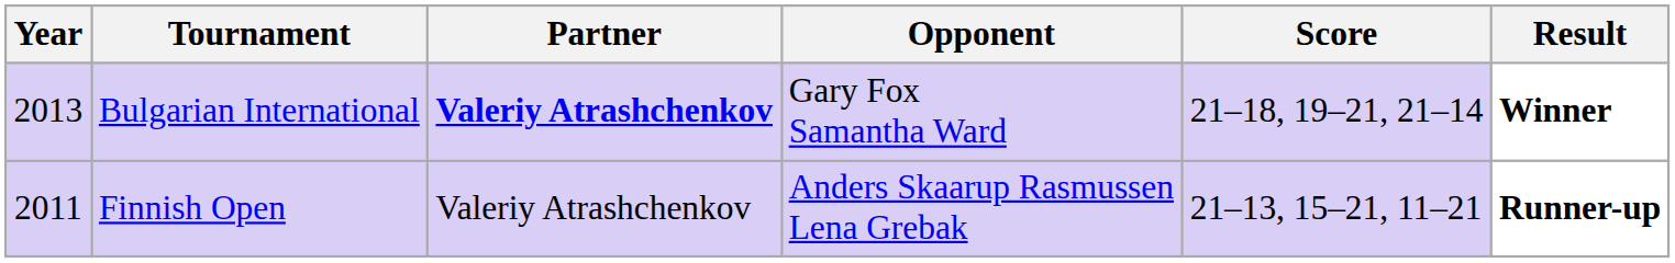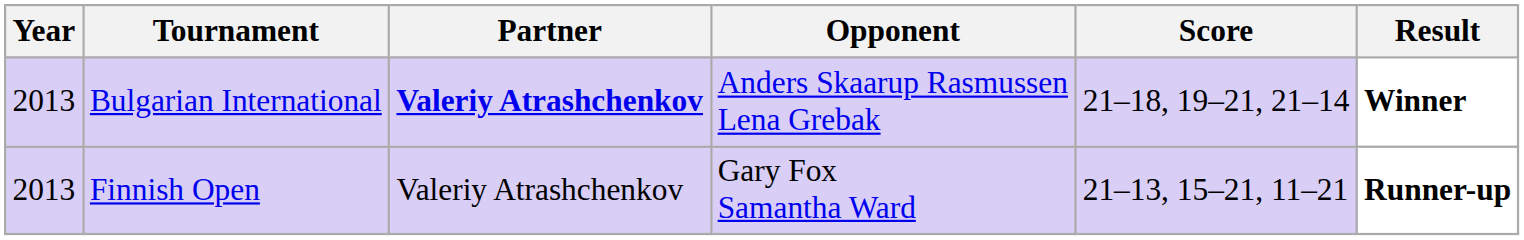 <table class="sortable wikitable" style="font-size: 90%;">
 <tr>
 <th>Year</th>
 <th>Tournament</th>
 <th>Partner</th>
 <th>Opponent</th>
 <th>Score</th>
 <th>Result</th>
 </tr>
 <tr style="background:#D8CEF6">
 <td align="center">2013</td>
 <td align="left"><a href='#'>Bulgarian International</a></td>
 <td align="left"><strong> <a href='#'>Valeriy Atrashchenkov</a></strong></td>
-<td align="left"> Gary Fox<br> <a href='#'>Samantha Ward</a></td>
+<td align="left"> <a href='#'>Anders Skaarup Rasmussen</a><br> <a href='#'>Lena Grebak</a></td>
 <td align="left">21–18, 19–21, 21–14</td>
 <td style="text-align:left; background:white"> <strong>Winner</strong></td>
 </tr>
 <tr style="background:#D8CEF6">
-<td align="center">2011</td>
+<td align="center">2013</td>
 <td align="left"><a href='#'>Finnish Open</a></td>
 <td align="left"> Valeriy Atrashchenkov</td>
-<td align="left"> <a href='#'>Anders Skaarup Rasmussen</a><br> <a href='#'>Lena Grebak</a></td>
+<td align="left"> Gary Fox<br> <a href='#'>Samantha Ward</a></td>
 <td align="left">21–13, 15–21, 11–21</td>
 <td style="text-align:left; background:white"> <strong>Runner-up</strong></td>
 </tr>
 </table>
